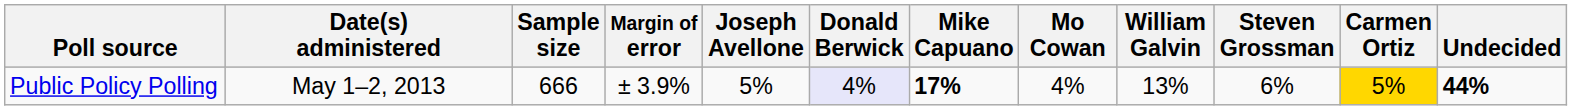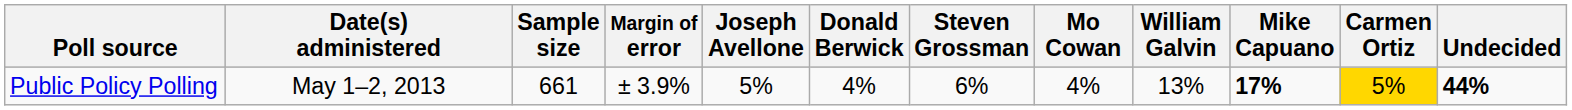 <table class="wikitable">
 <tr valign= bottom>
 <th style="width:145px;">Poll source</th>
 <th style="width:190px;">Date(s)<br>administered</th>
 <th>Sample<br>size</th>
 <th><small>Margin of</small><br>error</th>
 <th style="width:60px;">Joseph<br>Avellone</th>
 <th style="width:60px;">Donald<br>Berwick</th>
-<th style="width:60px;">Mike<br>Capuano</th>
+<th style="width:60px;">Steven<br>Grossman</th>
 <th style="width:60px;">Mo<br>Cowan</th>
 <th style="width:60px;">William<br>Galvin</th>
-<th style="width:60px;">Steven<br>Grossman</th>
+<th style="width:60px;">Mike<br>Capuano</th>
 <th style="width:60px;">Carmen<br>Ortiz</th>
 <th style="width:40px;">Undecided</th>
 </tr>
 <tr>
 <td><a href='#'>Public Policy Polling</a></td>
 <td align=center>May 1–2, 2013</td>
-<td align=center>666</td>
+<td align=center>661</td>
 <td align=center>± 3.9%</td>
 <td align=center>5%</td>
-<td align=center style="background: lavender;">4%</td>
-<td><strong>17%</strong></td>
+<td align=center>4%</td>
+<td align=center>6%</td>
 <td align=center>4%</td>
 <td align=center>13%</td>
-<td align=center>6%</td>
+<td><strong>17%</strong></td>
 <td align=center style="background: gold;">5%</td>
 <td><strong>44%</strong></td>
 </tr>
 </table>
